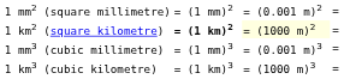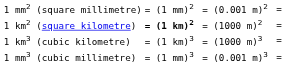 <table style="margin-left:3em !important; white-space:nowrap">
 <tr>
 <td>1 mm<sup>2</sup> (square millimetre)</td>
 <td>= (1 mm)<sup>2</sup> </td>
 <td>= (0.001 m)<sup>2</sup> </td>
 <td>= </td>
 </tr>
 <tr>
 <td>1 km<sup>2</sup> (<a href='#'>square kilometre</a>) </td>
 <td><strong>= (1 km)<sup>2</sup></strong></td>
-<td style="background: lightyellow;">= (1000 m)<sup>2</sup></td>
+<td>= (1000 m)<sup>2</sup></td>
+<td>= </td>
+</tr>
+<tr>
+<td>1 km<sup>3</sup> (cubic kilometre)</td>
+<td>= (1 km)<sup>3</sup></td>
+<td>= (1000 m)<sup>3</sup></td>
 <td>= </td>
 </tr>
 <tr>
 <td>1 mm<sup>3</sup> (cubic millimetre)</td>
 <td>= (1 mm)<sup>3</sup></td>
 <td>= (0.001 m)<sup>3</sup></td>
 <td>= </td>
 </tr>
-<tr>
-<td>1 km<sup>3</sup> (cubic kilometre)</td>
-<td>= (1 km)<sup>3</sup></td>
-<td>= (1000 m)<sup>3</sup></td>
-<td>= </td>
-</tr>
 </table>
